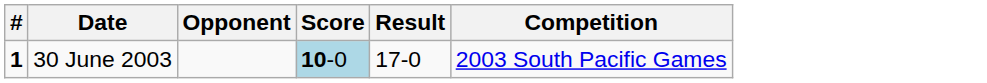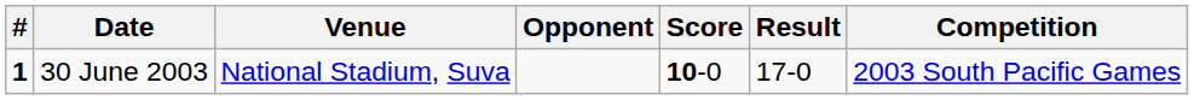 <table class="wikitable" style="text-align:left;">
 <tr>
 <th>#</th>
 <th>Date</th>
+<th>Venue</th>
 <th>Opponent</th>
 <th>Score</th>
 <th>Result</th>
 <th>Competition</th>
 </tr>
 <tr>
 <td><strong>1</strong></td>
 <td>30 June 2003</td>
+<td><a href='#'>National Stadium</a>, <a href='#'>Suva</a></td>
 <td></td>
-<td style="background: lightblue;"><strong>10</strong>-0</td>
+<td><strong>10</strong>-0</td>
 <td>17-0</td>
 <td><a href='#'>2003 South Pacific Games</a></td>
 </tr>
 </table>
